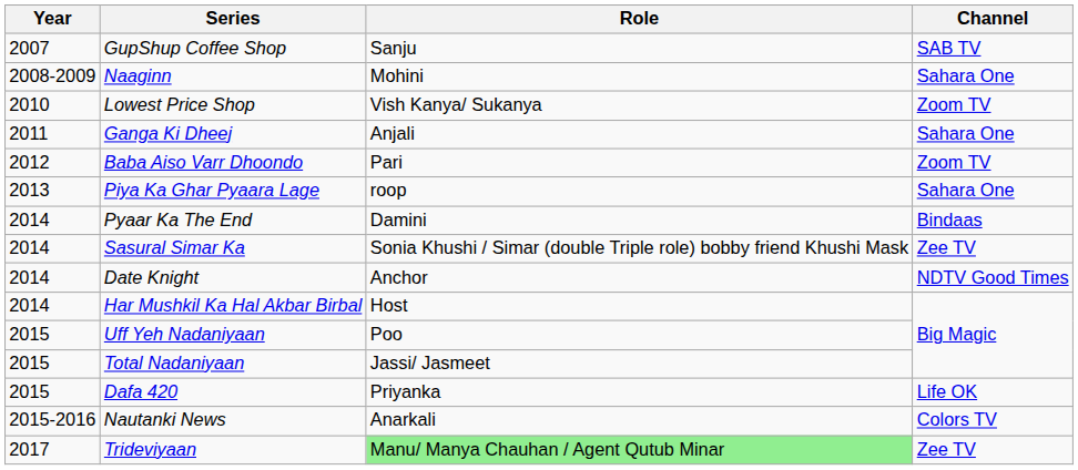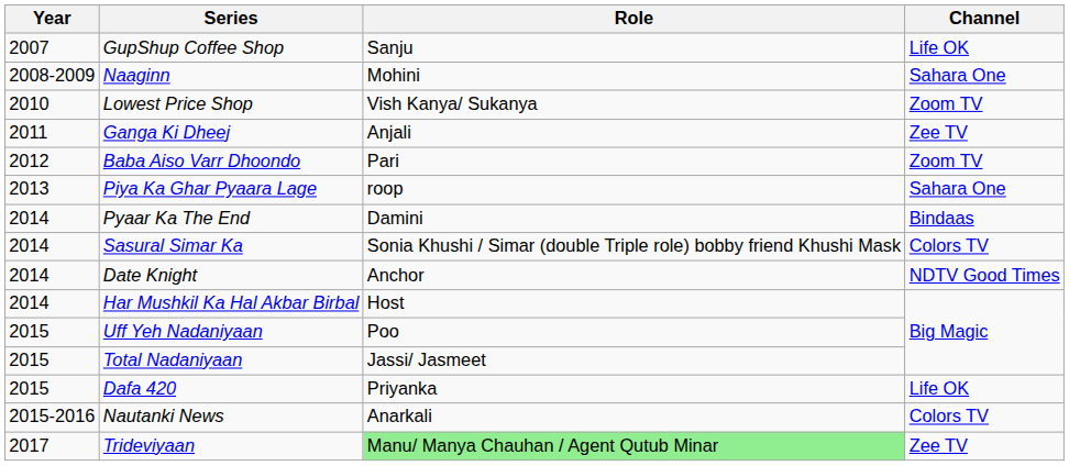 <table class="wikitable">
 <tr>
 <th>Year</th>
 <th>Series</th>
 <th>Role</th>
 <th>Channel</th>
 </tr>
 <tr>
 <td>2007</td>
 <td><em>GupShup Coffee Shop</em></td>
 <td>Sanju</td>
-<td><a href='#'>SAB TV</a></td>
+<td><a href='#'>Life OK</a></td>
 </tr>
 <tr>
 <td>2008-2009</td>
 <td><em><a href='#'>Naaginn</a></em></td>
 <td>Mohini</td>
 <td><a href='#'>Sahara One</a></td>
 </tr>
 <tr>
 <td>2010</td>
 <td><em>Lowest Price Shop</em></td>
 <td>Vish Kanya/ Sukanya</td>
 <td><a href='#'>Zoom TV</a></td>
 </tr>
 <tr>
 <td>2011</td>
 <td><em><a href='#'>Ganga Ki Dheej</a></em></td>
 <td>Anjali</td>
-<td><a href='#'>Sahara One</a></td>
+<td><a href='#'>Zee TV</a></td>
 </tr>
 <tr>
 <td>2012</td>
 <td><em><a href='#'>Baba Aiso Varr Dhoondo</a></em></td>
 <td>Pari</td>
 <td><a href='#'>Zoom TV</a></td>
 </tr>
 <tr>
 <td>2013</td>
 <td><em><a href='#'>Piya Ka Ghar Pyaara Lage</a></em></td>
 <td>roop</td>
 <td><a href='#'>Sahara One</a></td>
 </tr>
 <tr>
 <td>2014</td>
 <td><em>Pyaar Ka The End</em></td>
 <td>Damini</td>
 <td><a href='#'>Bindaas</a></td>
 </tr>
 <tr>
 <td>2014</td>
 <td><em><a href='#'>Sasural Simar Ka</a></em></td>
 <td>Sonia Khushi / Simar (double Triple role) bobby friend Khushi Mask</td>
-<td><a href='#'>Zee TV</a></td>
+<td><a href='#'>Colors TV</a></td>
 </tr>
 <tr>
 <td>2014</td>
 <td><em>Date Knight</em></td>
 <td>Anchor</td>
 <td><a href='#'>NDTV Good Times</a></td>
 </tr>
 <tr>
 <td>2014</td>
 <td><em><a href='#'>Har Mushkil Ka Hal Akbar Birbal</a></em></td>
 <td>Host</td>
 <td rowspan="3"><a href='#'>Big Magic</a></td>
 </tr>
 <tr>
 <td>2015</td>
 <td><em><a href='#'>Uff Yeh Nadaniyaan</a></em></td>
 <td>Poo</td>
 </tr>
 <tr>
 <td>2015</td>
 <td><em><a href='#'>Total Nadaniyaan</a></em></td>
 <td>Jassi/ Jasmeet</td>
 </tr>
 <tr>
 <td>2015</td>
 <td><em><a href='#'>Dafa 420</a></em></td>
 <td>Priyanka</td>
 <td><a href='#'>Life OK</a></td>
 </tr>
 <tr>
 <td>2015-2016</td>
 <td><em>Nautanki News</em></td>
 <td>Anarkali</td>
 <td><a href='#'>Colors TV</a></td>
 </tr>
 <tr>
 <td>2017</td>
 <td><em><a href='#'>Trideviyaan</a></em></td>
 <td style="background: lightgreen;">Manu/ Manya Chauhan / Agent Qutub Minar</td>
 <td><a href='#'>Zee TV</a></td>
 </tr>
 </table>
